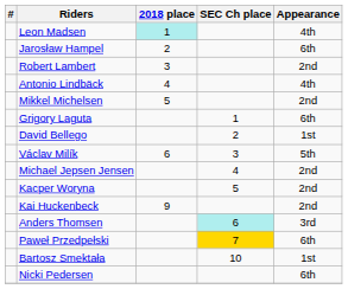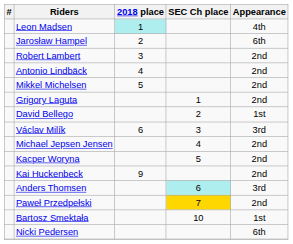 <table class="wikitable" style="text-align: center; font-size: 95%">
 <tr>
 <th>#</th>
 <th>Riders</th>
 <th><a href='#'>2018</a> place</th>
 <th>SEC Ch place</th>
 <th>Appearance</th>
 </tr>
 <tr>
 <td></td>
 <td align=left> <a href='#'>Leon Madsen</a></td>
 <td style="background: paleturquoise;">1</td>
 <td></td>
 <td>4th</td>
 </tr>
 <tr>
 <td></td>
 <td align=left> <a href='#'>Jarosław Hampel</a></td>
 <td>2</td>
 <td></td>
 <td>6th</td>
 </tr>
 <tr>
 <td></td>
 <td align=left> <a href='#'>Robert Lambert</a></td>
 <td>3</td>
 <td></td>
 <td>2nd</td>
 </tr>
 <tr>
 <td></td>
 <td align=left> <a href='#'>Antonio Lindbäck</a></td>
 <td>4</td>
 <td></td>
-<td>4th</td>
+<td>2nd</td>
 </tr>
 <tr>
 <td></td>
 <td align=left> <a href='#'>Mikkel Michelsen</a></td>
 <td>5</td>
 <td></td>
 <td>2nd</td>
 </tr>
 <tr>
 <td></td>
 <td align=left> <a href='#'>Grigory Laguta</a></td>
 <td></td>
 <td>1</td>
-<td>6th</td>
+<td>2nd</td>
 </tr>
 <tr>
 <td></td>
 <td align=left> <a href='#'>David Bellego</a></td>
 <td></td>
 <td>2</td>
 <td>1st</td>
 </tr>
 <tr>
 <td></td>
 <td align=left> <a href='#'>Václav Milík</a></td>
 <td>6</td>
 <td>3</td>
-<td>5th</td>
+<td>3rd</td>
 </tr>
 <tr>
 <td></td>
 <td align=left> <a href='#'>Michael Jepsen Jensen</a></td>
 <td></td>
 <td>4</td>
 <td>2nd</td>
 </tr>
 <tr>
 <td></td>
 <td align=left> <a href='#'>Kacper Woryna</a></td>
 <td></td>
 <td>5</td>
 <td>2nd</td>
 </tr>
 <tr>
 <td></td>
 <td align=left> <a href='#'>Kai Huckenbeck</a></td>
 <td>9</td>
 <td></td>
 <td>2nd</td>
 </tr>
 <tr>
 <td></td>
 <td align=left> <a href='#'>Anders Thomsen</a></td>
 <td></td>
 <td style="background: paleturquoise;">6</td>
 <td>3rd</td>
 </tr>
 <tr>
 <td></td>
 <td align=left> <a href='#'>Paweł Przedpełski</a></td>
 <td></td>
 <td style="background: gold;">7</td>
-<td>6th</td>
+<td>2nd</td>
 </tr>
 <tr>
 <td></td>
 <td align=left> <a href='#'>Bartosz Smektała</a></td>
 <td></td>
 <td>10</td>
 <td>1st</td>
 </tr>
 <tr>
 <td></td>
 <td align=left> <a href='#'>Nicki Pedersen</a></td>
 <td></td>
 <td></td>
 <td>6th</td>
 </tr>
 <tr>
 </tr>
 </table>
